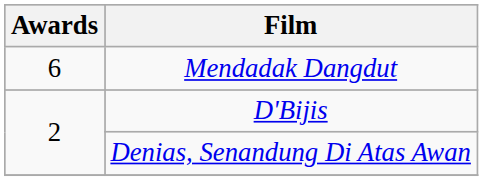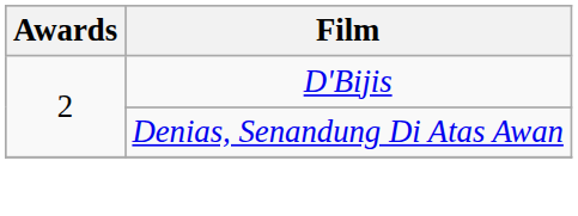 <table class="wikitable">
 <tr>
 <th>Awards</th>
 <th>Film</th>
-</tr>
-<tr>
-<td style="text-align:center">6</td>
-<td style="text-align:center"><em><a href='#'>Mendadak Dangdut</a></em></td>
 </tr>
 <tr>
 <td style="text-align:center" rowspan= "2">2</td>
 <td style="text-align:center"><em><a href='#'>D'Bijis</a></em></td>
 </tr>
 <tr>
 <td style="text-align:center"><em><a href='#'>Denias, Senandung Di Atas Awan</a></em></td>
 </tr>
 <tr>
 </tr>
 </table>
